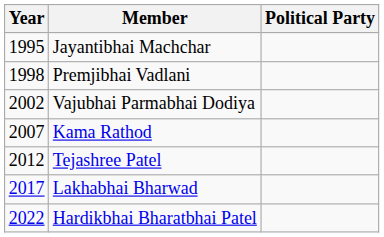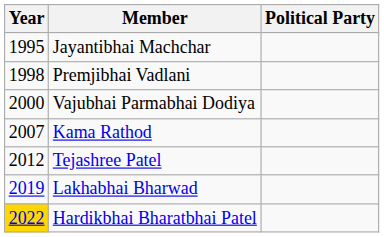 <table class="wikitable sortable">
 <tr>
 <th>Year</th>
 <th>Member</th>
 <th colspan="2">Political Party</th>
 </tr>
 <tr>
 <td>1995</td>
 <td>Jayantibhai Machchar</td>
 <td></td>
 </tr>
 <tr>
 <td>1998</td>
 <td>Premjibhai Vadlani</td>
 <td></td>
 </tr>
 <tr>
-<td>2002</td>
+<td>2000</td>
 <td>Vajubhai Parmabhai Dodiya</td>
 <td></td>
 </tr>
 <tr>
 <td>2007</td>
 <td><a href='#'>Kama Rathod</a></td>
 </tr>
 <tr>
 <td>2012</td>
 <td><a href='#'>Tejashree Patel</a></td>
 <td></td>
 </tr>
 <tr>
-<td><a href='#'>2017</a></td>
+<td><a href='#'>2019</a></td>
 <td><a href='#'>Lakhabhai Bharwad</a></td>
 </tr>
 <tr>
-<td><a href='#'>2022</a></td>
+<td style="background: gold;"><a href='#'>2022</a></td>
 <td><a href='#'>Hardikbhai Bharatbhai Patel</a></td>
 <td></td>
 </tr>
 </table>
